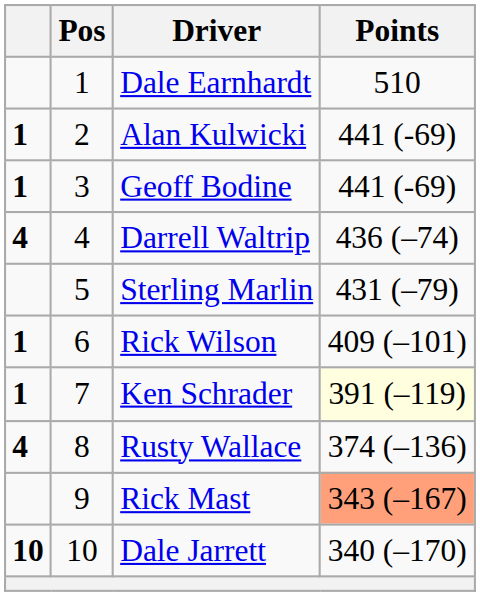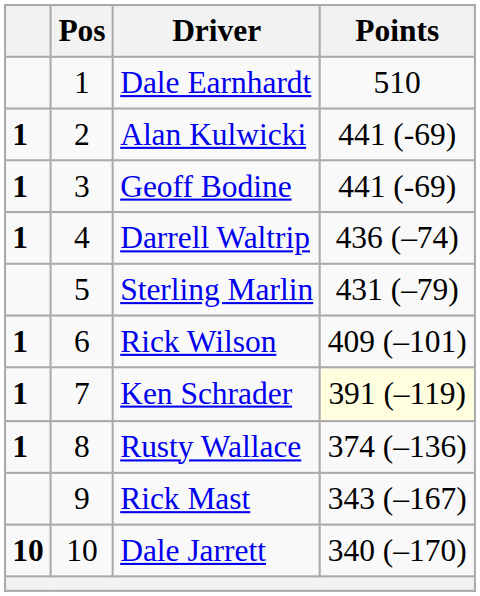 <table class="wikitable" style="font-size: 95%;">
 <tr>
 <th></th>
 <th>Pos</th>
 <th>Driver</th>
 <th>Points</th>
 </tr>
 <tr>
 <td align="left"></td>
 <td style="text-align:center;">1</td>
 <td><a href='#'>Dale Earnhardt</a></td>
 <td style="text-align:center;">510</td>
 </tr>
 <tr>
 <td align="left">  <strong>1</strong></td>
 <td style="text-align:center;">2</td>
 <td><a href='#'>Alan Kulwicki</a></td>
 <td style="text-align:center;">441 (-69)</td>
 </tr>
 <tr>
 <td align="left">  <strong>1</strong></td>
 <td style="text-align:center;">3</td>
 <td><a href='#'>Geoff Bodine</a></td>
 <td style="text-align:center;">441 (-69)</td>
 </tr>
 <tr>
-<td align="left">  <strong>4</strong></td>
+<td align="left">  <strong>1</strong></td>
 <td style="text-align:center;">4</td>
 <td><a href='#'>Darrell Waltrip</a></td>
 <td style="text-align:center;">436 (–74)</td>
 </tr>
 <tr>
 <td align="left"></td>
 <td style="text-align:center;">5</td>
 <td><a href='#'>Sterling Marlin</a></td>
 <td style="text-align:center;">431 (–79)</td>
 </tr>
 <tr>
 <td align="left">  <strong>1</strong></td>
 <td style="text-align:center;">6</td>
 <td><a href='#'>Rick Wilson</a></td>
 <td style="text-align:center;">409 (–101)</td>
 </tr>
 <tr>
 <td align="left">  <strong>1</strong></td>
 <td style="text-align:center;">7</td>
 <td><a href='#'>Ken Schrader</a></td>
 <td style="background: lightyellow; text-align:center;">391 (–119)</td>
 </tr>
 <tr>
-<td align="left">  <strong>4</strong></td>
+<td align="left">  <strong>1</strong></td>
 <td style="text-align:center;">8</td>
 <td><a href='#'>Rusty Wallace</a></td>
 <td style="text-align:center;">374 (–136)</td>
 </tr>
 <tr>
 <td align="left"></td>
 <td style="text-align:center;">9</td>
 <td><a href='#'>Rick Mast</a></td>
-<td style="background: lightsalmon; text-align:center;">343 (–167)</td>
+<td style="text-align:center;">343 (–167)</td>
 </tr>
 <tr>
 <td align="left">  <strong>10</strong></td>
 <td style="text-align:center;">10</td>
 <td><a href='#'>Dale Jarrett</a></td>
 <td style="text-align:center;">340 (–170)</td>
 </tr>
 <tr class="sortbottom">
 <th colspan="9"></th>
 </tr>
 </table>
